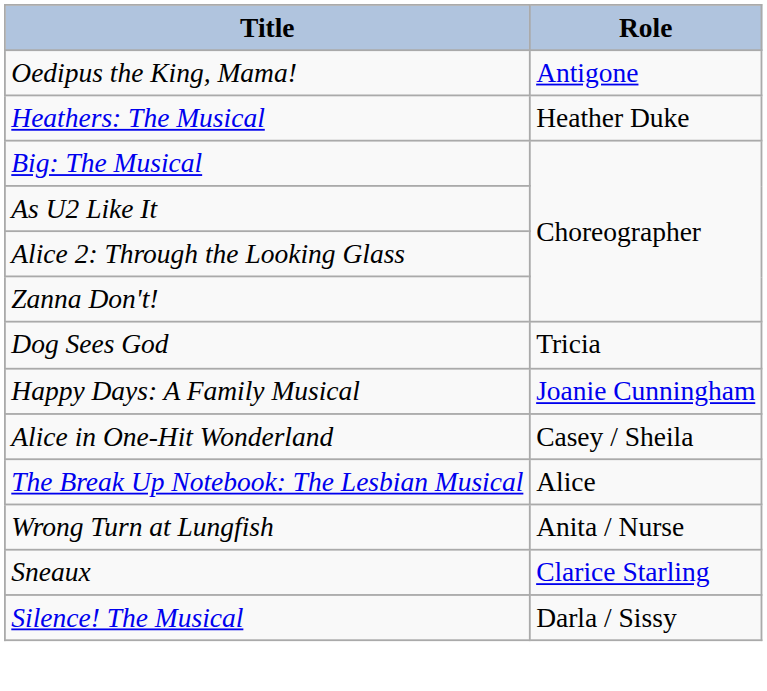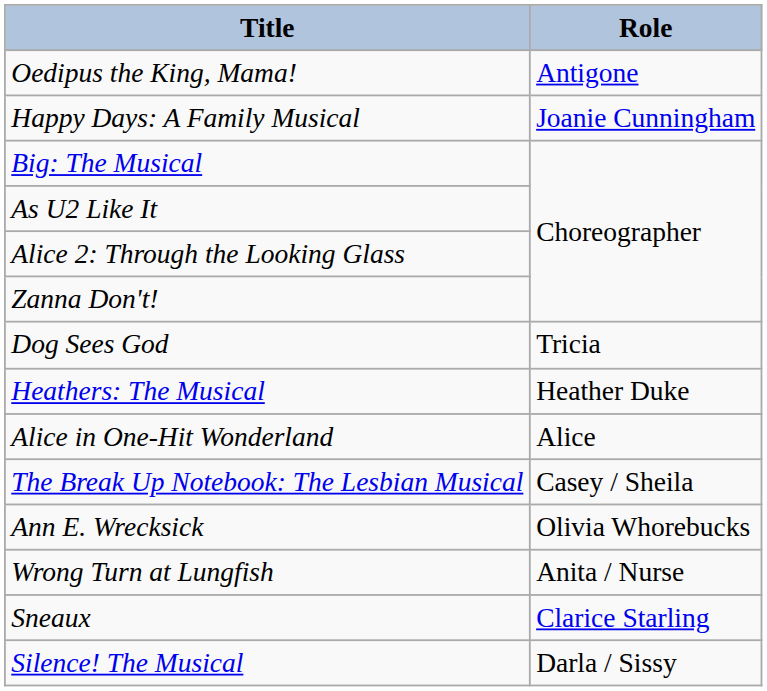 <table class="wikitable" style="font-size:95%;">
 <tr>
 <th style="background:#B0C4DE;">Title</th>
 <th style="background:#B0C4DE;">Role</th>
 </tr>
 <tr>
 <td><em>Oedipus the King, Mama!</em></td>
 <td><a href='#'>Antigone</a></td>
 </tr>
 <tr>
-<td><em><a href='#'>Heathers: The Musical</a></em></td>
-<td>Heather Duke</td>
+<td><em>Happy Days: A Family Musical</em></td>
+<td><a href='#'>Joanie Cunningham</a></td>
 </tr>
 <tr>
 <td><em><a href='#'>Big: The Musical</a></em></td>
 <td rowspan=4>Choreographer</td>
 </tr>
 <tr>
 <td><em>As U2 Like It</em></td>
 </tr>
 <tr>
 <td><em>Alice 2: Through the Looking Glass</em></td>
 </tr>
 <tr>
 <td><em>Zanna Don't!</em></td>
 </tr>
 <tr>
 <td><em>Dog Sees God</em></td>
 <td>Tricia</td>
 </tr>
 <tr>
-<td><em>Happy Days: A Family Musical</em></td>
-<td><a href='#'>Joanie Cunningham</a></td>
+<td><em><a href='#'>Heathers: The Musical</a></em></td>
+<td>Heather Duke</td>
 </tr>
 <tr>
 <td><em>Alice in One-Hit Wonderland</em></td>
+<td>Alice</td>
+</tr>
+<tr>
+<td><em><a href='#'>The Break Up Notebook: The Lesbian Musical</a></em></td>
 <td>Casey / Sheila</td>
 </tr>
 <tr>
-<td><em><a href='#'>The Break Up Notebook: The Lesbian Musical</a></em></td>
-<td>Alice</td>
+<td><em>Ann E. Wrecksick</em></td>
+<td>Olivia Whorebucks</td>
 </tr>
 <tr>
 <td><em>Wrong Turn at Lungfish</em></td>
 <td>Anita / Nurse</td>
 </tr>
 <tr>
 <td><em>Sneaux</em></td>
 <td><a href='#'>Clarice Starling</a></td>
 </tr>
 <tr>
 <td><em><a href='#'>Silence! The Musical</a></em></td>
 <td>Darla / Sissy</td>
 </tr>
 </table>
